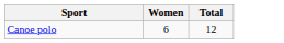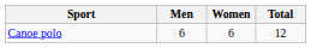 <table class="wikitable" style="text-align:center;">
 <tr>
 <th width=200>Sport</th>
+<th width=60>Men</th>
 <th width=60>Women</th>
 <th width=60>Total</th>
 </tr>
 <tr>
 <td align=left><a href='#'>Canoe polo</a></td>
 <td>6</td>
+<td>6</td>
 <td>12</td>
 </tr>
 </table>
